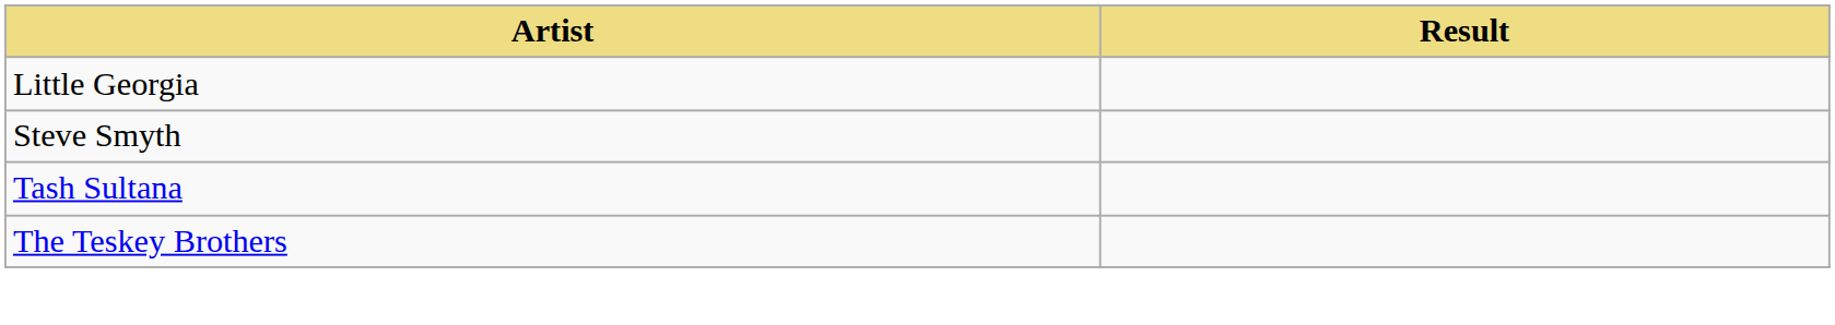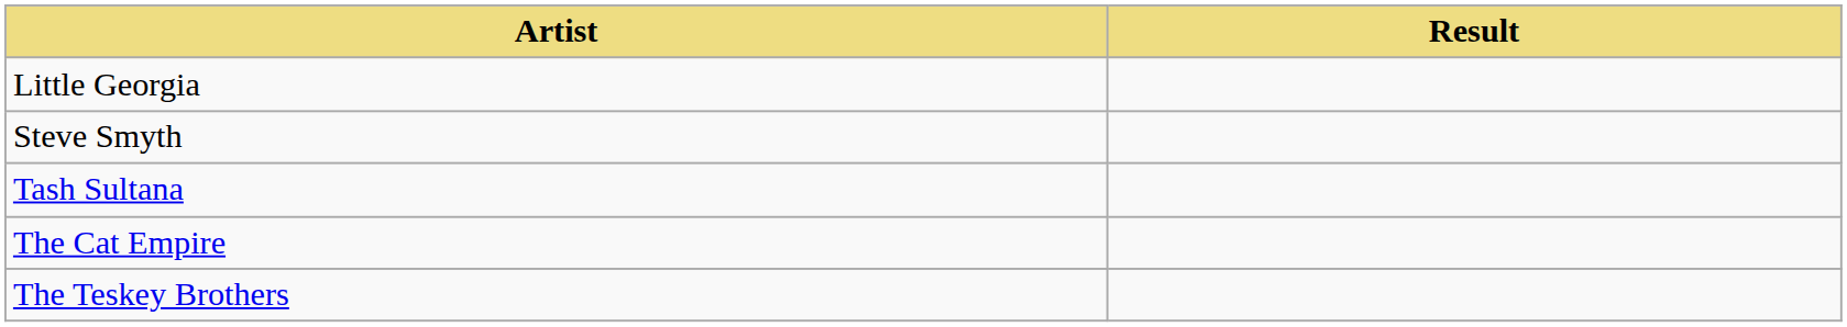 <table class="wikitable" width=100%>
 <tr>
 <th style="width:15%;background:#EEDD82;">Artist</th>
 <th style="width:10%;background:#EEDD82;">Result</th>
 </tr>
 <tr>
 <td>Little Georgia</td>
 <td></td>
 </tr>
 <tr>
 <td>Steve Smyth</td>
 <td></td>
 </tr>
 <tr>
 <td><a href='#'>Tash Sultana</a></td>
 <td></td>
 </tr>
 <tr>
+<td><a href='#'>The Cat Empire</a></td>
+<td></td>
+</tr>
+<tr>
 <td><a href='#'>The Teskey Brothers</a></td>
 <td></td>
 </tr>
 </table>
